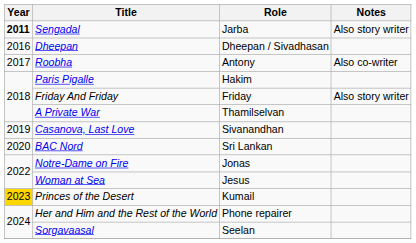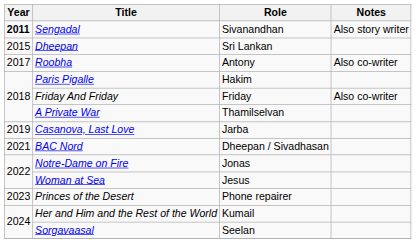 <table class="wikitable sortable">
 <tr>
 <th>Year</th>
 <th>Title</th>
 <th class="unsortable">Role</th>
 <th>Notes</th>
 </tr>
 <tr>
 <td><strong>2011</strong></td>
 <td><em><a href='#'>Sengadal</a></em></td>
-<td>Jarba</td>
+<td>Sivanandhan</td>
 <td>Also story writer</td>
 </tr>
 <tr>
-<td>2016</td>
+<td>2015</td>
 <td><em><a href='#'>Dheepan</a></em></td>
-<td>Dheepan / Sivadhasan</td>
+<td>Sri Lankan</td>
 <td></td>
 </tr>
 <tr>
 <td>2017</td>
 <td><em><a href='#'>Roobha</a></em></td>
 <td>Antony</td>
 <td>Also co-writer</td>
 </tr>
 <tr>
 <td rowspan="3">2018</td>
 <td><em> <a href='#'>Paris Pigalle</a></em></td>
 <td>Hakim</td>
 <td></td>
 </tr>
 <tr>
 <td><em> Friday And Friday</em></td>
 <td>Friday</td>
-<td>Also story writer</td>
+<td>Also co-writer</td>
 </tr>
 <tr>
 <td><em><a href='#'>A Private War</a></em></td>
 <td>Thamilselvan</td>
 <td></td>
 </tr>
 <tr>
 <td>2019</td>
 <td><em><a href='#'>Casanova, Last Love</a></em></td>
-<td>Sivanandhan</td>
+<td>Jarba</td>
 <td></td>
 </tr>
 <tr>
-<td>2020</td>
+<td>2021</td>
 <td><em><a href='#'>BAC Nord</a></em></td>
-<td>Sri Lankan</td>
+<td>Dheepan / Sivadhasan</td>
 <td></td>
 </tr>
 <tr>
 <td rowspan="2">2022</td>
 <td><em> <a href='#'>Notre-Dame on Fire</a></em></td>
 <td>Jonas</td>
 <td></td>
 </tr>
 <tr>
 <td><em><a href='#'>Woman at Sea</a></em></td>
 <td>Jesus</td>
 <td></td>
 </tr>
 <tr>
-<td style="background: gold;">2023</td>
+<td>2023</td>
 <td><em>Princes of the Desert</em></td>
-<td>Kumail</td>
+<td>Phone repairer</td>
 <td></td>
 </tr>
 <tr>
 <td rowspan="2">2024</td>
 <td><em>Her and Him and the Rest of the World</em></td>
-<td>Phone repairer</td>
+<td>Kumail</td>
 <td></td>
 </tr>
 <tr>
 <td><em><a href='#'>Sorgavaasal</a></em></td>
 <td>Seelan</td>
 <td></td>
 </tr>
 <tr>
 </tr>
 </table>
